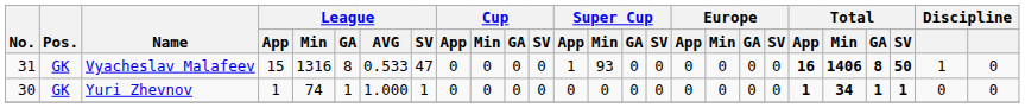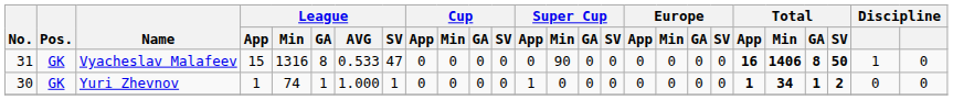 <table class="wikitable" style="text-align:center">
 <tr>
 <th rowspan="2" valign="bottom">No.</th>
 <th rowspan="2" valign="bottom">Pos.</th>
 <th rowspan="2" valign="bottom">Name</th>
 <th colspan="5" width="85"><a href='#'>League</a></th>
 <th colspan="4" width="85"><a href='#'>Cup</a></th>
 <th colspan="4" width="85"><a href='#'>Super Cup</a></th>
 <th colspan="4" width="85">Europe</th>
 <th colspan="4" width="85">Total</th>
 <th colspan="2" width="85">Discipline</th>
 </tr>
 <tr>
 <th>App</th>
 <th>Min</th>
 <th>GA</th>
 <th>AVG</th>
 <th>SV</th>
 <th>App</th>
 <th>Min</th>
 <th>GA</th>
 <th>SV</th>
 <th>App</th>
 <th>Min</th>
 <th>GA</th>
 <th>SV</th>
 <th>App</th>
 <th>Min</th>
 <th>GA</th>
 <th>SV</th>
 <th>App</th>
 <th>Min</th>
 <th>GA</th>
 <th>SV</th>
 <th></th>
 <th></th>
 </tr>
 <tr>
 <td align="right">31</td>
 <td align="center"><a href='#'>GK</a></td>
 <td align=left> <a href='#'>Vyacheslav Malafeev</a></td>
 <td>15</td>
 <td>1316</td>
 <td>8</td>
 <td>0.533</td>
 <td>47</td>
 <td>0</td>
 <td>0</td>
 <td>0</td>
 <td>0</td>
-<td>1</td>
-<td>93</td>
+<td>0</td>
+<td>90</td>
 <td>0</td>
 <td>0</td>
 <td>0</td>
 <td>0</td>
 <td>0</td>
 <td>0</td>
 <td><strong>16</strong></td>
 <td><strong>1406</strong></td>
 <td><strong>8</strong></td>
 <td><strong>50</strong></td>
 <td>1</td>
 <td>0</td>
 </tr>
 <tr>
 <td align="right">30</td>
 <td align="center"><a href='#'>GK</a></td>
 <td align=left> <a href='#'>Yuri Zhevnov</a></td>
 <td>1</td>
 <td>74</td>
 <td>1</td>
 <td>1.000</td>
 <td>1</td>
 <td>0</td>
 <td>0</td>
 <td>0</td>
 <td>0</td>
-<td>0</td>
+<td>1</td>
 <td>0</td>
 <td>0</td>
 <td>0</td>
 <td>0</td>
 <td>0</td>
 <td>0</td>
 <td>0</td>
 <td><strong>1</strong></td>
 <td><strong>34</strong></td>
 <td><strong>1</strong></td>
-<td><strong>1</strong></td>
+<td><strong>2</strong></td>
 <td>0</td>
 <td>0</td>
 </tr>
 <tr>
 </tr>
 </table>
